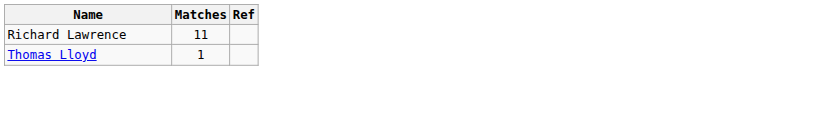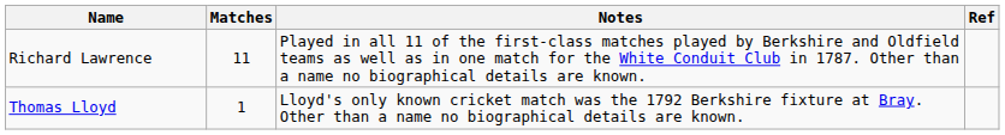 <table class="wikitable">
 <tr>
 <th style="width:170px">Name</th>
 <th>Matches</th>
+<th>Notes</th>
 <th>Ref</th>
 </tr>
 <tr>
 <td>Richard Lawrence</td>
 <td align=center>11</td>
+<td>Played in all 11 of the first-class matches played by Berkshire and Oldfield teams as well as in one match for the <a href='#'>White Conduit Club</a> in 1787. Other than a name no biographical details are known.</td>
 <td></td>
 </tr>
 <tr>
 <td><a href='#'>Thomas Lloyd</a></td>
 <td align=center>1</td>
+<td>Lloyd's only known cricket match was the 1792 Berkshire fixture at <a href='#'>Bray</a>. Other than a name no biographical details are known.</td>
 <td></td>
 </tr>
 </table>
